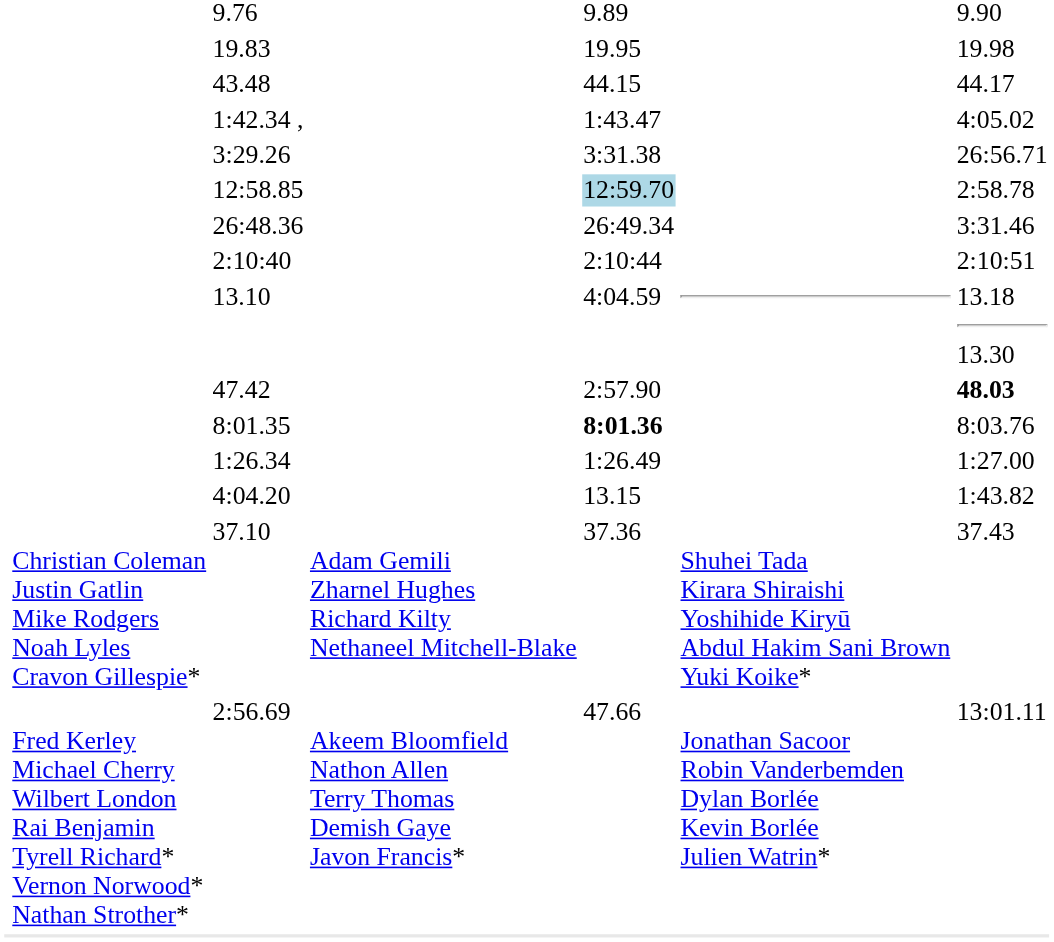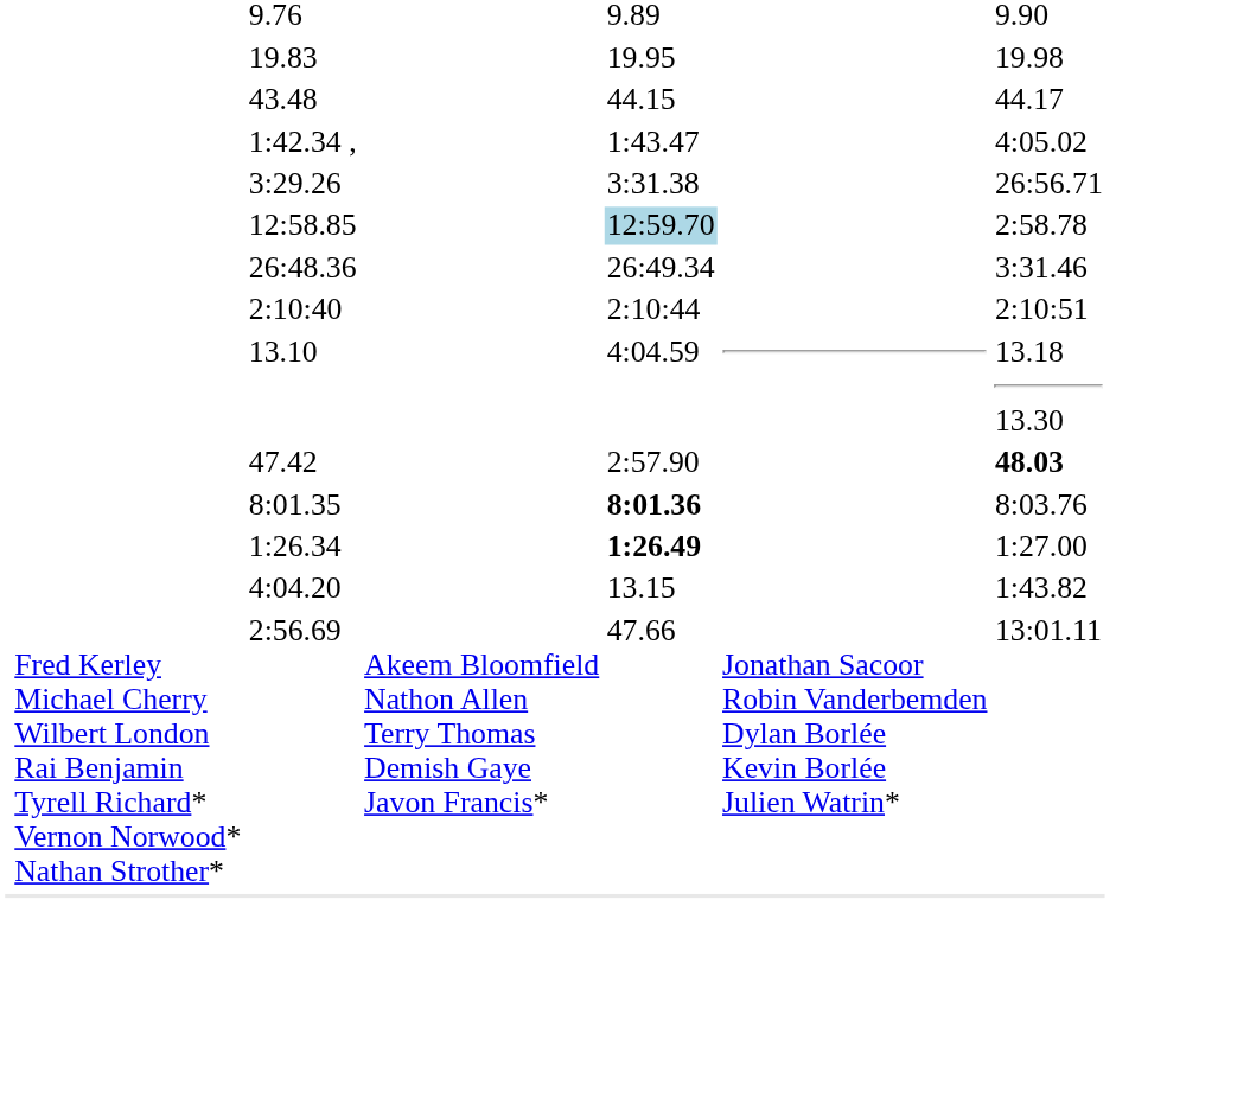 <table>
 <tr valign="top">
 <td></td>
 <td></td>
 <td>9.76 </td>
 <td></td>
 <td>9.89</td>
 <td></td>
 <td>9.90 </td>
 </tr>
 <tr valign="top">
 <td></td>
 <td></td>
 <td>19.83</td>
 <td></td>
 <td>19.95</td>
 <td></td>
 <td>19.98</td>
 </tr>
 <tr valign="top">
 <td></td>
 <td></td>
 <td>43.48 </td>
 <td></td>
 <td>44.15 </td>
 <td></td>
 <td>44.17</td>
 </tr>
 <tr valign="top">
 <td></td>
 <td></td>
 <td>1:42.34 , </td>
 <td></td>
 <td>1:43.47 </td>
 <td></td>
 <td>4:05.02</td>
 </tr>
 <tr valign="top">
 <td></td>
 <td></td>
 <td>3:29.26</td>
 <td></td>
 <td>3:31.38 </td>
 <td></td>
 <td>26:56.71</td>
 </tr>
 <tr valign="top">
 <td></td>
 <td></td>
 <td>12:58.85 </td>
 <td></td>
 <td style="background: lightblue;">12:59.70</td>
 <td></td>
 <td>2:58.78 </td>
 </tr>
 <tr valign="top">
 <td></td>
 <td></td>
 <td>26:48.36 </td>
 <td></td>
 <td>26:49.34 </td>
 <td></td>
 <td>3:31.46 </td>
 </tr>
 <tr valign="top">
 <td></td>
 <td></td>
 <td>2:10:40  </td>
 <td></td>
 <td>2:10:44</td>
 <td></td>
 <td>2:10:51</td>
 </tr>
 <tr valign="top">
 <td></td>
 <td></td>
 <td>13.10</td>
 <td></td>
 <td>4:04.59</td>
 <td><hr></td>
 <td>13.18<hr>13.30</td>
 </tr>
 <tr valign="top">
 <td></td>
 <td></td>
 <td>47.42</td>
 <td></td>
 <td>2:57.90 </td>
 <td></td>
 <td><strong>48.03</strong></td>
 </tr>
 <tr valign="top">
 <td></td>
 <td></td>
 <td>8:01.35 </td>
 <td></td>
 <td><strong>8:01.36  </strong></td>
 <td></td>
 <td>8:03.76 </td>
 </tr>
 <tr valign="top">
 <td></td>
 <td></td>
 <td>1:26.34</td>
 <td></td>
-<td>1:26.49</td>
+<td><strong>1:26.49</strong></td>
 <td></td>
 <td>1:27.00</td>
 </tr>
 <tr valign="top">
 <td></td>
 <td></td>
 <td>4:04.20</td>
 <td></td>
 <td>13.15</td>
 <td></td>
 <td>1:43.82</td>
 </tr>
 <tr valign="top">
 <td></td>
-<td><br><a href='#'>Christian Coleman</a><br><a href='#'>Justin Gatlin</a><br><a href='#'>Mike Rodgers</a><br><a href='#'>Noah Lyles</a><br><a href='#'>Cravon Gillespie</a>*</td>
-<td>37.10  </td>
-<td><br><a href='#'>Adam Gemili</a><br><a href='#'>Zharnel Hughes</a><br><a href='#'>Richard Kilty</a><br><a href='#'>Nethaneel Mitchell-Blake</a></td>
-<td>37.36 </td>
-<td><br><a href='#'>Shuhei Tada</a><br><a href='#'>Kirara Shiraishi</a><br><a href='#'>Yoshihide Kiryū</a><br><a href='#'>Abdul Hakim Sani Brown</a><br><a href='#'>Yuki Koike</a>*</td>
-<td>37.43 </td>
-</tr>
-<tr valign="top">
-<td></td>
 <td><br><a href='#'>Fred Kerley</a><br><a href='#'>Michael Cherry</a><br><a href='#'>Wilbert London</a><br><a href='#'>Rai Benjamin</a><br><a href='#'>Tyrell Richard</a>*<br><a href='#'>Vernon Norwood</a>*<br><a href='#'>Nathan Strother</a>*</td>
 <td>2:56.69 </td>
 <td><br><a href='#'>Akeem Bloomfield</a><br><a href='#'>Nathon Allen</a><br><a href='#'>Terry Thomas</a><br><a href='#'>Demish Gaye</a><br><a href='#'>Javon Francis</a>*</td>
 <td>47.66</td>
 <td><br><a href='#'>Jonathan Sacoor</a><br><a href='#'>Robin Vanderbemden</a><br><a href='#'>Dylan Borlée</a><br><a href='#'>Kevin Borlée</a><br><a href='#'>Julien Watrin</a>*</td>
 <td>13:01.11</td>
 </tr>
 <tr style="background:#e8e8e8;">
 <td colspan=7></td>
 </tr>
 </table>
